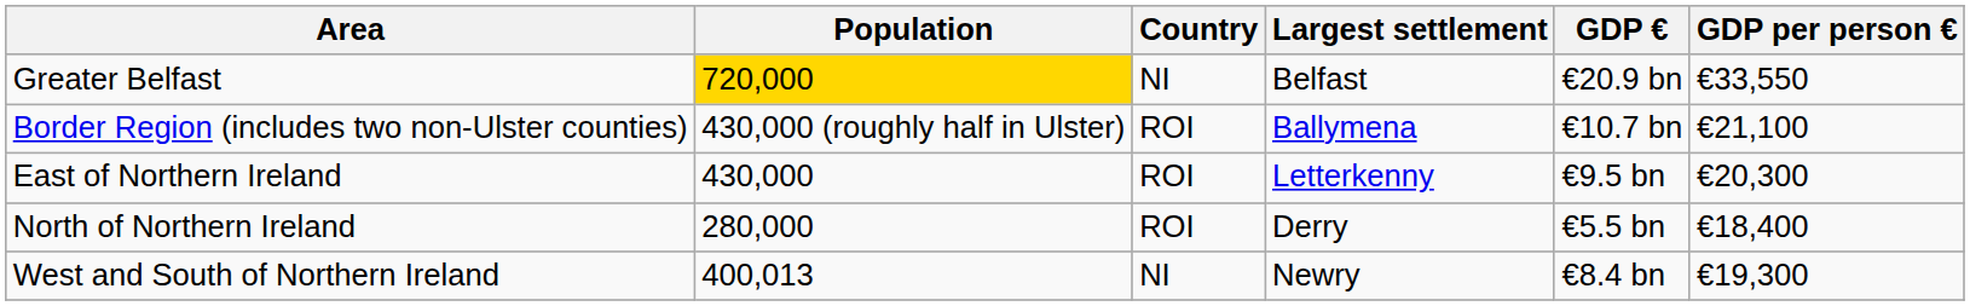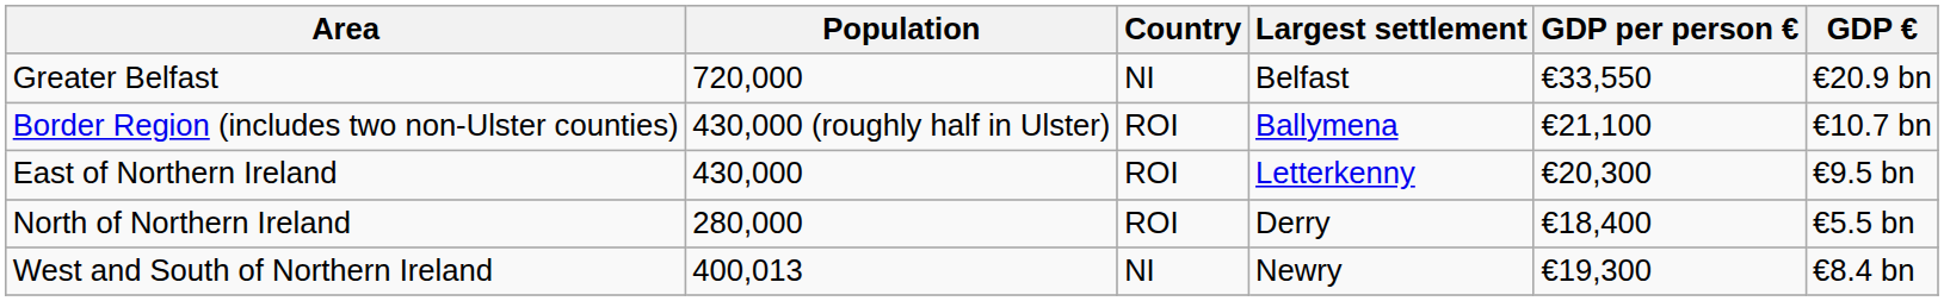 <table class="wikitable sortable">
 <tr>
 <th>Area</th>
 <th>Population</th>
 <th>Country</th>
 <th>Largest settlement</th>
+<th>GDP per person €</th>
 <th>GDP €</th>
-<th>GDP per person €</th>
 </tr>
 <tr>
 <td>Greater Belfast</td>
-<td style="background: gold;">720,000</td>
+<td>720,000</td>
 <td>NI</td>
 <td>Belfast</td>
+<td>€33,550</td>
 <td>€20.9 bn</td>
-<td>€33,550</td>
 </tr>
 <tr>
 <td><a href='#'>Border Region</a> (includes two non-Ulster counties)</td>
 <td>430,000 (roughly half in Ulster)</td>
 <td>ROI</td>
 <td><a href='#'>Ballymena</a></td>
+<td>€21,100</td>
 <td>€10.7 bn</td>
-<td>€21,100</td>
 </tr>
 <tr>
 <td>East of Northern Ireland</td>
 <td>430,000</td>
 <td>ROI</td>
 <td><a href='#'>Letterkenny</a></td>
+<td>€20,300</td>
 <td>€9.5 bn</td>
-<td>€20,300</td>
 </tr>
 <tr>
 <td>North of Northern Ireland</td>
 <td>280,000</td>
 <td>ROI</td>
 <td>Derry</td>
+<td>€18,400</td>
 <td>€5.5 bn</td>
-<td>€18,400</td>
 </tr>
 <tr>
 <td>West and South of Northern Ireland</td>
 <td>400,013</td>
 <td>NI</td>
 <td>Newry</td>
+<td>€19,300</td>
 <td>€8.4 bn</td>
-<td>€19,300</td>
 </tr>
 </table>
